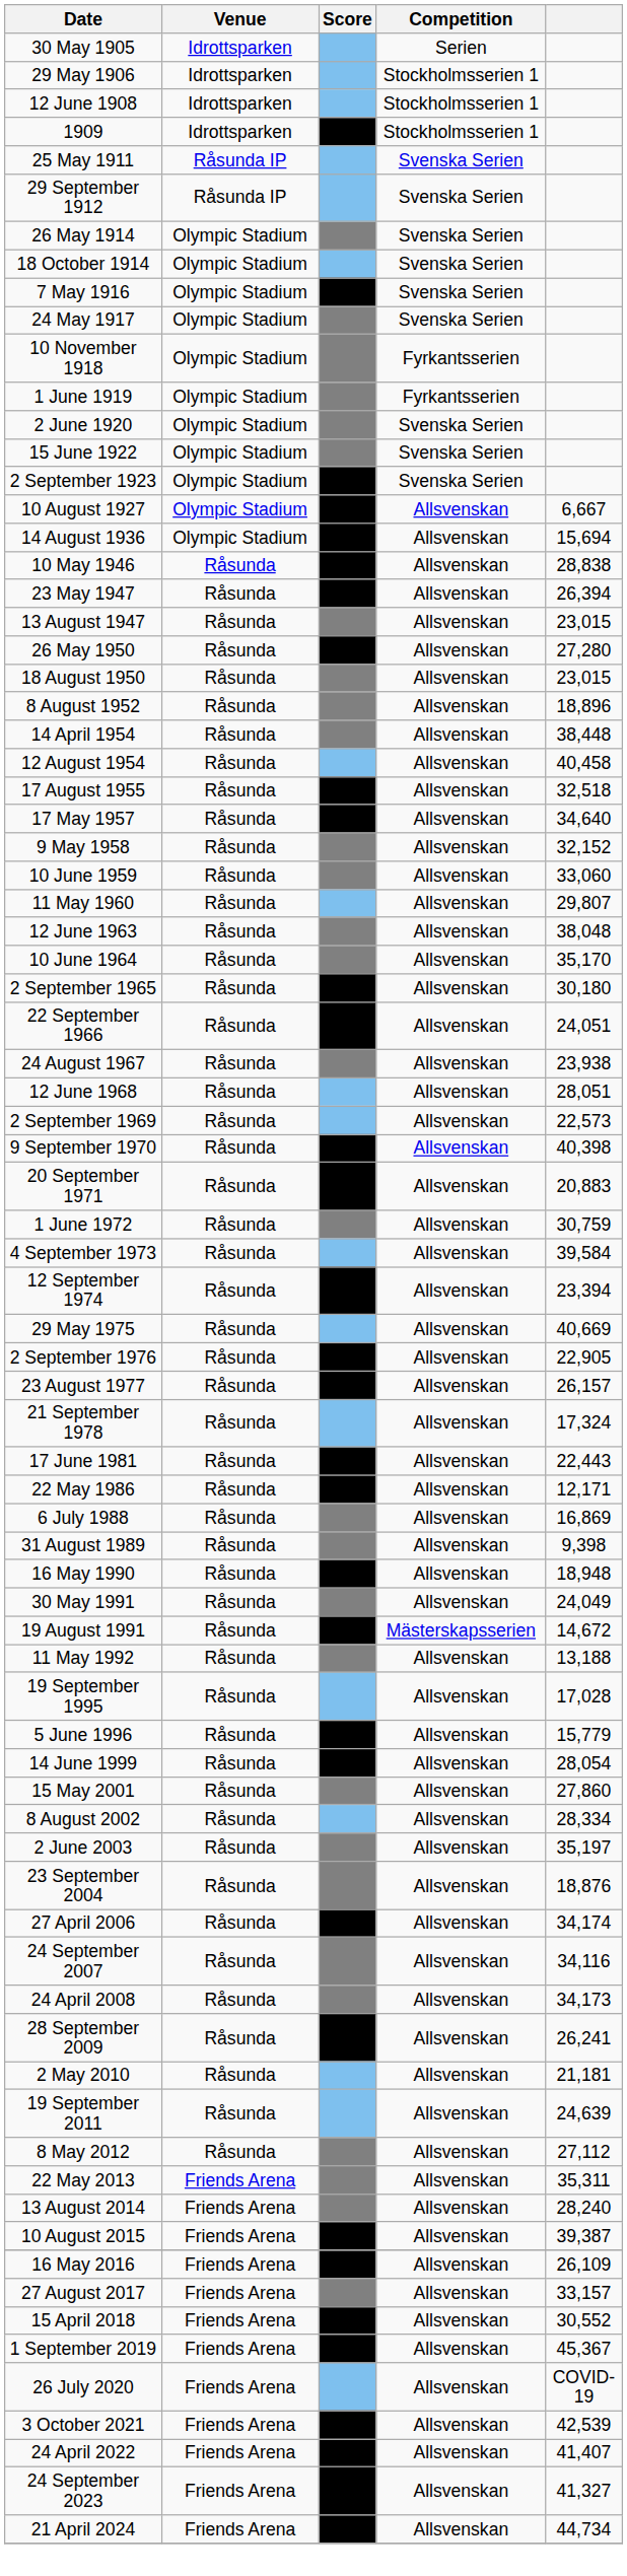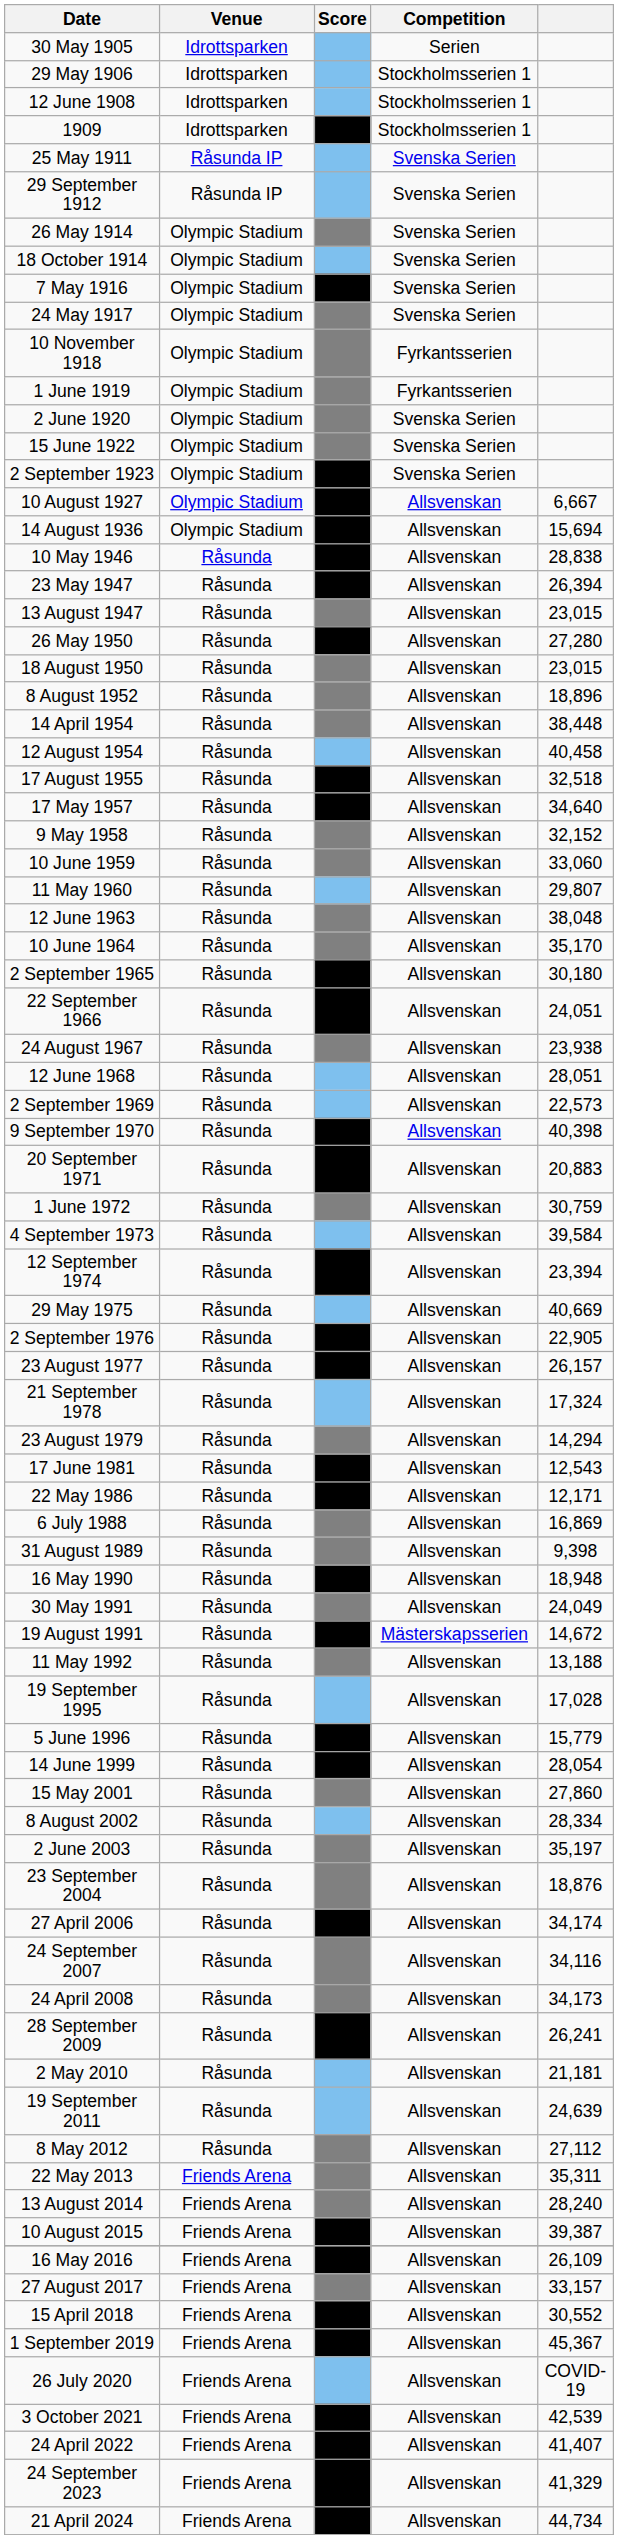 <table class="wikitable" style="font-size:90%; text-align: center">
 <tr>
 <th width=120>Date</th>
 <th width=120>Venue</th>
 <th width=35>Score</th>
 <th width=130>Competition</th>
 <th width=55></th>
 </tr>
 <tr>
 <td>30 May 1905</td>
 <td><a href='#'>Idrottsparken</a></td>
 <td bgcolor=7EC0EE></td>
 <td>Serien</td>
 <td style="text-align:center;"></td>
 </tr>
 <tr>
 <td>29 May 1906</td>
 <td>Idrottsparken</td>
 <td bgcolor=7EC0EE></td>
 <td>Stockholmsserien 1</td>
 <td style="text-align:center;"></td>
 </tr>
 <tr>
 <td>12 June 1908</td>
 <td>Idrottsparken</td>
 <td bgcolor=7EC0EE></td>
 <td>Stockholmsserien 1</td>
 <td style="text-align:center;"></td>
 </tr>
 <tr>
 <td>1909</td>
 <td>Idrottsparken</td>
 <td bgcolor=black></td>
 <td>Stockholmsserien 1</td>
 <td style="text-align:center;"></td>
 </tr>
 <tr>
 <td>25 May 1911</td>
 <td><a href='#'>Råsunda IP</a></td>
 <td bgcolor=7EC0EE></td>
 <td><a href='#'>Svenska Serien</a></td>
 <td style="text-align:center;"></td>
 </tr>
 <tr>
 <td>29 September 1912</td>
 <td>Råsunda IP</td>
 <td bgcolor=7EC0EE></td>
 <td>Svenska Serien</td>
 <td style="text-align:center;"></td>
 </tr>
 <tr>
 <td>26 May 1914</td>
 <td>Olympic Stadium</td>
 <td style="background:gray;"></td>
 <td>Svenska Serien</td>
 <td style="text-align:center;"></td>
 </tr>
 <tr>
 <td>18 October 1914</td>
 <td>Olympic Stadium</td>
 <td bgcolor=7EC0EE></td>
 <td>Svenska Serien</td>
 <td style="text-align:center;"></td>
 </tr>
 <tr>
 <td>7 May 1916</td>
 <td>Olympic Stadium</td>
 <td bgcolor=black></td>
 <td>Svenska Serien</td>
 <td style="text-align:center;"></td>
 </tr>
 <tr>
 <td>24 May 1917</td>
 <td>Olympic Stadium</td>
 <td style="background:gray;"></td>
 <td>Svenska Serien</td>
 <td style="text-align:center;"></td>
 </tr>
 <tr>
 <td>10 November 1918</td>
 <td>Olympic Stadium</td>
 <td style="background:gray;"></td>
 <td>Fyrkantsserien</td>
 <td style="text-align:center;"></td>
 </tr>
 <tr>
 <td>1 June 1919</td>
 <td>Olympic Stadium</td>
 <td style="background:gray;"></td>
 <td>Fyrkantsserien</td>
 <td style="text-align:center;"></td>
 </tr>
 <tr>
 <td>2 June 1920</td>
 <td>Olympic Stadium</td>
 <td style="background:gray;"></td>
 <td>Svenska Serien</td>
 <td style="text-align:center;"></td>
 </tr>
 <tr>
 <td>15 June 1922</td>
 <td>Olympic Stadium</td>
 <td style="background:gray;"></td>
 <td>Svenska Serien</td>
 <td style="text-align:center;"></td>
 </tr>
 <tr>
 <td>2 September 1923</td>
 <td>Olympic Stadium</td>
 <td bgcolor=black></td>
 <td>Svenska Serien</td>
 <td style="text-align:center;"></td>
 </tr>
 <tr>
 <td>10 August 1927</td>
 <td><a href='#'>Olympic Stadium</a></td>
 <td bgcolor=black></td>
 <td><a href='#'>Allsvenskan</a></td>
 <td style="text-align:center;">6,667</td>
 </tr>
 <tr>
 <td>14 August 1936</td>
 <td>Olympic Stadium</td>
 <td bgcolor=black></td>
 <td>Allsvenskan</td>
 <td style="text-align:center;">15,694</td>
 </tr>
 <tr>
 <td>10 May 1946</td>
 <td><a href='#'>Råsunda</a></td>
 <td bgcolor=black></td>
 <td>Allsvenskan</td>
 <td style="text-align:center;">28,838</td>
 </tr>
 <tr>
 <td>23 May 1947</td>
 <td>Råsunda</td>
 <td bgcolor=black></td>
 <td>Allsvenskan</td>
 <td style="text-align:center;">26,394</td>
 </tr>
 <tr>
 <td>13 August 1947</td>
 <td>Råsunda</td>
 <td style="background:gray;"></td>
 <td>Allsvenskan</td>
 <td style="text-align:center;">23,015</td>
 </tr>
 <tr>
 <td>26 May 1950</td>
 <td>Råsunda</td>
 <td bgcolor=black></td>
 <td>Allsvenskan</td>
 <td style="text-align:center;">27,280</td>
 </tr>
 <tr>
 <td>18 August 1950</td>
 <td>Råsunda</td>
 <td style="background:gray;"></td>
 <td>Allsvenskan</td>
 <td style="text-align:center;">23,015</td>
 </tr>
 <tr>
 <td>8 August 1952</td>
 <td>Råsunda</td>
 <td style="background:gray;"></td>
 <td>Allsvenskan</td>
 <td style="text-align:center;">18,896</td>
 </tr>
 <tr>
 <td>14 April 1954</td>
 <td>Råsunda</td>
 <td style="background:gray;"></td>
 <td>Allsvenskan</td>
 <td style="text-align:center;">38,448</td>
 </tr>
 <tr>
 <td>12 August 1954</td>
 <td>Råsunda</td>
 <td bgcolor=7EC0EE></td>
 <td>Allsvenskan</td>
 <td style="text-align:center;">40,458</td>
 </tr>
 <tr>
 <td>17 August 1955</td>
 <td>Råsunda</td>
 <td bgcolor=black></td>
 <td>Allsvenskan</td>
 <td style="text-align:center;">32,518</td>
 </tr>
 <tr>
 <td>17 May 1957</td>
 <td>Råsunda</td>
 <td bgcolor=black></td>
 <td>Allsvenskan</td>
 <td style="text-align:center;">34,640</td>
 </tr>
 <tr>
 <td>9 May 1958</td>
 <td>Råsunda</td>
 <td style="background:gray;"></td>
 <td>Allsvenskan</td>
 <td style="text-align:center;">32,152</td>
 </tr>
 <tr>
 <td>10 June 1959</td>
 <td>Råsunda</td>
 <td style="background:gray;"></td>
 <td>Allsvenskan</td>
 <td style="text-align:center;">33,060</td>
 </tr>
 <tr>
 <td>11 May 1960</td>
 <td>Råsunda</td>
 <td bgcolor=7EC0EE></td>
 <td>Allsvenskan</td>
 <td style="text-align:center;">29,807</td>
 </tr>
 <tr>
 <td>12 June 1963</td>
 <td>Råsunda</td>
 <td style="background:gray;"></td>
 <td>Allsvenskan</td>
 <td style="text-align:center;">38,048</td>
 </tr>
 <tr>
 <td>10 June 1964</td>
 <td>Råsunda</td>
 <td style="background:gray;"></td>
 <td>Allsvenskan</td>
 <td style="text-align:center;">35,170</td>
 </tr>
 <tr>
 <td>2 September 1965</td>
 <td>Råsunda</td>
 <td bgcolor=black></td>
 <td>Allsvenskan</td>
 <td style="text-align:center;">30,180</td>
 </tr>
 <tr>
 <td>22 September 1966</td>
 <td>Råsunda</td>
 <td bgcolor=black></td>
 <td>Allsvenskan</td>
 <td style="text-align:center;">24,051</td>
 </tr>
 <tr>
 <td>24 August 1967</td>
 <td>Råsunda</td>
 <td style="background:gray;"></td>
 <td>Allsvenskan</td>
 <td style="text-align:center;">23,938</td>
 </tr>
 <tr>
 <td>12 June 1968</td>
 <td>Råsunda</td>
 <td bgcolor=7EC0EE></td>
 <td>Allsvenskan</td>
 <td style="text-align:center;">28,051</td>
 </tr>
 <tr>
 <td>2 September 1969</td>
 <td>Råsunda</td>
 <td bgcolor=7EC0EE></td>
 <td>Allsvenskan</td>
 <td style="text-align:center;">22,573</td>
 </tr>
 <tr>
 <td>9 September 1970</td>
 <td>Råsunda</td>
 <td bgcolor=black></td>
 <td><a href='#'>Allsvenskan</a></td>
 <td style="text-align:center;">40,398</td>
 </tr>
 <tr>
 <td>20 September 1971</td>
 <td>Råsunda</td>
 <td bgcolor=black></td>
 <td>Allsvenskan</td>
 <td style="text-align:center;">20,883</td>
 </tr>
 <tr>
 <td>1 June 1972</td>
 <td>Råsunda</td>
 <td style="background:gray;"></td>
 <td>Allsvenskan</td>
 <td style="text-align:center;">30,759</td>
 </tr>
 <tr>
 <td>4 September 1973</td>
 <td>Råsunda</td>
 <td bgcolor=7EC0EE></td>
 <td>Allsvenskan</td>
 <td style="text-align:center;">39,584</td>
 </tr>
 <tr>
 <td>12 September 1974</td>
 <td>Råsunda</td>
 <td bgcolor=black></td>
 <td>Allsvenskan</td>
 <td style="text-align:center;">23,394</td>
 </tr>
 <tr>
 <td>29 May 1975</td>
 <td>Råsunda</td>
 <td bgcolor=7EC0EE></td>
 <td>Allsvenskan</td>
 <td style="text-align:center;">40,669</td>
 </tr>
 <tr>
 <td>2 September 1976</td>
 <td>Råsunda</td>
 <td bgcolor=black></td>
 <td>Allsvenskan</td>
 <td style="text-align:center;">22,905</td>
 </tr>
 <tr>
 <td>23 August 1977</td>
 <td>Råsunda</td>
 <td bgcolor=black></td>
 <td>Allsvenskan</td>
 <td style="text-align:center;">26,157</td>
 </tr>
 <tr>
 <td>21 September 1978</td>
 <td>Råsunda</td>
 <td bgcolor=7EC0EE></td>
 <td>Allsvenskan</td>
 <td style="text-align:center;">17,324</td>
 </tr>
 <tr>
+<td>23 August 1979</td>
+<td>Råsunda</td>
+<td style="background:gray;"></td>
+<td>Allsvenskan</td>
+<td style="text-align:center;">14,294</td>
+</tr>
+<tr>
 <td>17 June 1981</td>
 <td>Råsunda</td>
 <td bgcolor=black></td>
 <td>Allsvenskan</td>
-<td style="text-align:center;">22,443</td>
+<td style="text-align:center;">12,543</td>
 </tr>
 <tr>
 <td>22 May 1986</td>
 <td>Råsunda</td>
 <td bgcolor=black></td>
 <td>Allsvenskan</td>
 <td style="text-align:center;">12,171</td>
 </tr>
 <tr>
 <td>6 July 1988</td>
 <td>Råsunda</td>
 <td style="background:gray;"></td>
 <td>Allsvenskan</td>
 <td style="text-align:center;">16,869</td>
 </tr>
 <tr>
 <td>31 August 1989</td>
 <td>Råsunda</td>
 <td style="background:gray;"></td>
 <td>Allsvenskan</td>
 <td style="text-align:center;">9,398</td>
 </tr>
 <tr>
 <td>16 May 1990</td>
 <td>Råsunda</td>
 <td bgcolor=black></td>
 <td>Allsvenskan</td>
 <td style="text-align:center;">18,948</td>
 </tr>
 <tr>
 <td>30 May 1991</td>
 <td Råsunda Stadion>Råsunda</td>
 <td style="background:gray;"></td>
 <td>Allsvenskan</td>
 <td style="text-align:center;">24,049</td>
 </tr>
 <tr>
 <td>19 August 1991</td>
 <td>Råsunda</td>
 <td bgcolor=black></td>
 <td><a href='#'>Mästerskapsserien</a></td>
 <td style="text-align:center;">14,672</td>
 </tr>
 <tr>
 <td>11 May 1992</td>
 <td>Råsunda</td>
 <td style="background:gray;"></td>
 <td>Allsvenskan</td>
 <td style="text-align:center;">13,188</td>
 </tr>
 <tr>
 <td>19 September 1995</td>
 <td>Råsunda</td>
 <td bgcolor=7EC0EE></td>
 <td>Allsvenskan</td>
 <td style="text-align:center;">17,028</td>
 </tr>
 <tr>
 <td>5 June 1996</td>
 <td>Råsunda</td>
 <td bgcolor=black></td>
 <td>Allsvenskan</td>
 <td style="text-align:center;">15,779</td>
 </tr>
 <tr>
 <td>14 June 1999</td>
 <td>Råsunda</td>
 <td bgcolor=black></td>
 <td>Allsvenskan</td>
 <td style="text-align:center;">28,054</td>
 </tr>
 <tr>
 <td>15 May 2001</td>
 <td>Råsunda</td>
 <td style="background:gray;"></td>
 <td>Allsvenskan</td>
 <td style="text-align:center;">27,860</td>
 </tr>
 <tr>
 <td>8 August 2002</td>
 <td>Råsunda</td>
 <td bgcolor=7EC0EE></td>
 <td>Allsvenskan</td>
 <td style="text-align:center;">28,334</td>
 </tr>
 <tr>
 <td>2 June 2003</td>
 <td>Råsunda</td>
 <td style="background:gray;"></td>
 <td>Allsvenskan</td>
 <td style="text-align:center;">35,197</td>
 </tr>
 <tr>
 <td>23 September 2004</td>
 <td>Råsunda</td>
 <td style="background:gray;"></td>
 <td>Allsvenskan</td>
 <td style="text-align:center;">18,876</td>
 </tr>
 <tr>
 <td>27 April 2006</td>
 <td>Råsunda</td>
 <td bgcolor=black></td>
 <td>Allsvenskan</td>
 <td style="text-align:center;">34,174</td>
 </tr>
 <tr>
 <td>24 September 2007</td>
 <td>Råsunda</td>
 <td style="background:gray;"></td>
 <td>Allsvenskan</td>
 <td style="text-align:center;">34,116</td>
 </tr>
 <tr>
 <td>24 April 2008</td>
 <td>Råsunda</td>
 <td style="background:gray;"></td>
 <td>Allsvenskan</td>
 <td style="text-align:center;">34,173</td>
 </tr>
 <tr>
 <td>28 September 2009</td>
 <td>Råsunda</td>
 <td bgcolor=black></td>
 <td>Allsvenskan</td>
 <td style="text-align:center;">26,241</td>
 </tr>
 <tr>
 <td>2 May 2010</td>
 <td>Råsunda</td>
 <td bgcolor=7EC0EE></td>
 <td>Allsvenskan</td>
 <td style="text-align:center;">21,181</td>
 </tr>
 <tr>
 <td>19 September 2011</td>
 <td>Råsunda</td>
 <td bgcolor=7EC0EE></td>
 <td>Allsvenskan</td>
 <td style="text-align:center;">24,639</td>
 </tr>
 <tr>
 <td>8 May 2012</td>
 <td>Råsunda</td>
 <td style="background:gray;"></td>
 <td>Allsvenskan</td>
 <td style="text-align:center;">27,112</td>
 </tr>
 <tr>
 <td>22 May 2013</td>
 <td><a href='#'>Friends Arena</a></td>
 <td style="background:gray;"></td>
 <td>Allsvenskan</td>
 <td style="text-align:center;">35,311</td>
 </tr>
 <tr>
 <td>13 August 2014</td>
 <td>Friends Arena</td>
 <td style="background:gray;"></td>
 <td>Allsvenskan</td>
 <td style="text-align:center;">28,240</td>
 </tr>
 <tr>
 <td>10 August 2015</td>
 <td>Friends Arena</td>
 <td bgcolor=black></td>
 <td>Allsvenskan</td>
 <td style="text-align:center;">39,387</td>
 </tr>
 <tr>
 </tr>
 <tr>
 <td>16 May 2016</td>
 <td>Friends Arena</td>
 <td bgcolor=black></td>
 <td>Allsvenskan</td>
 <td style="text-align:center;">26,109</td>
 </tr>
 <tr>
 <td>27 August 2017</td>
 <td>Friends Arena</td>
 <td style="background:gray;"></td>
 <td>Allsvenskan</td>
 <td style="text-align:center;">33,157</td>
 </tr>
 <tr>
 <td>15 April 2018</td>
 <td>Friends Arena</td>
 <td bgcolor=black></td>
 <td>Allsvenskan</td>
 <td style="text-align:center;">30,552</td>
 </tr>
 <tr>
 <td>1 September 2019</td>
 <td>Friends Arena</td>
 <td bgcolor=black></td>
 <td>Allsvenskan</td>
 <td style="text-align:center;">45,367</td>
 </tr>
 <tr>
 <td>26 July 2020</td>
 <td>Friends Arena</td>
 <td bgcolor=7EC0EE></td>
 <td>Allsvenskan</td>
 <td style="text-align:center;">COVID-19</td>
 </tr>
 <tr>
 <td>3 October 2021</td>
 <td>Friends Arena</td>
 <td bgcolor=black></td>
 <td>Allsvenskan</td>
 <td style="text-align:center;">42,539</td>
 </tr>
 <tr>
 <td>24 April 2022</td>
 <td>Friends Arena</td>
 <td bgcolor=black></td>
 <td>Allsvenskan</td>
 <td style="text-align:center;">41,407</td>
 </tr>
 <tr>
 <td>24 September 2023</td>
 <td>Friends Arena</td>
 <td bgcolor=black></td>
 <td>Allsvenskan</td>
-<td style="text-align:center;">41,327</td>
+<td style="text-align:center;">41,329</td>
 </tr>
 <tr>
 <td>21 April 2024</td>
 <td>Friends Arena</td>
 <td bgcolor=black></td>
 <td>Allsvenskan</td>
 <td style="text-align:center;">44,734</td>
 </tr>
 <tr>
 </tr>
 </table>
